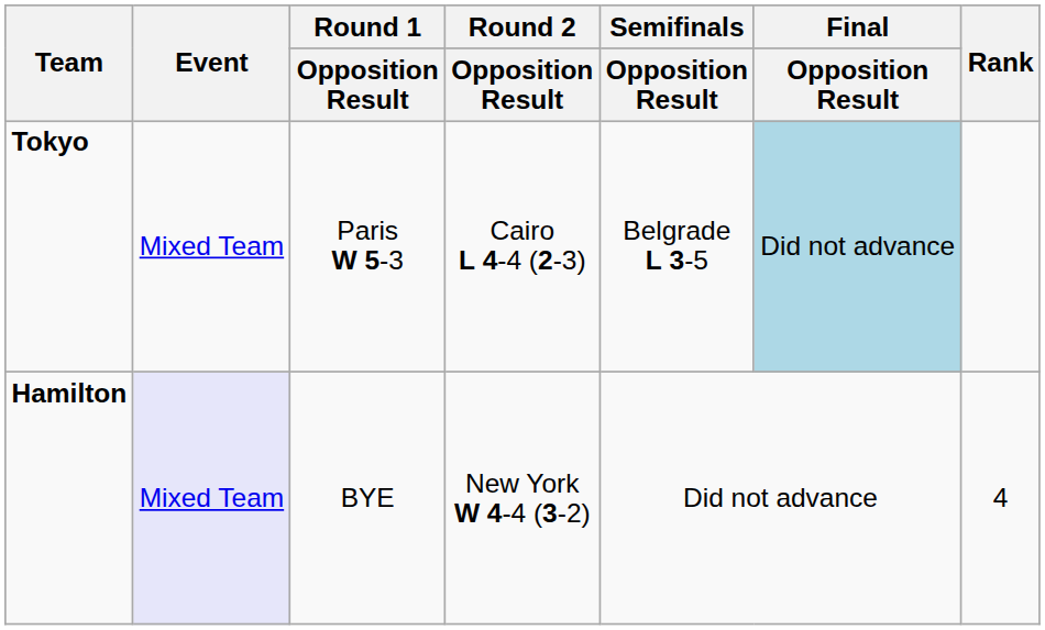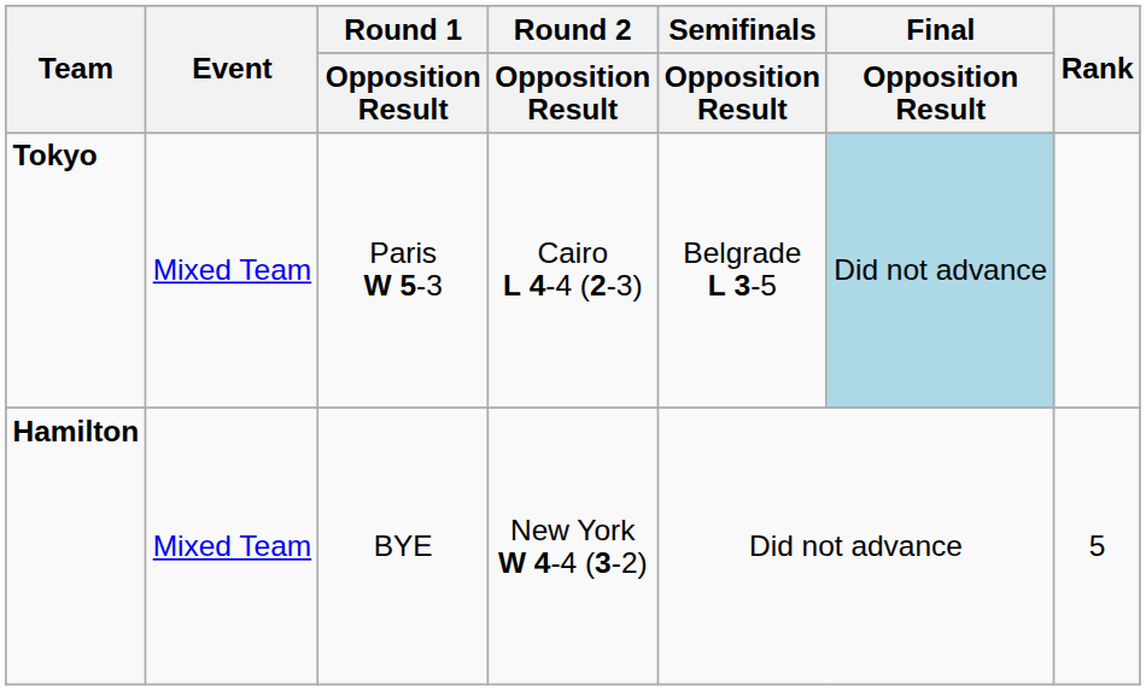 <table class="wikitable" border="1" style="font-size:90%">
 <tr>
 <th rowspan=2>Team</th>
 <th rowspan=2>Event</th>
 <th>Round 1</th>
 <th>Round 2</th>
 <th>Semifinals</th>
 <th>Final</th>
 <th rowspan=2>Rank</th>
 </tr>
 <tr>
 <th>Opposition<br>Result</th>
 <th>Opposition<br>Result</th>
 <th>Opposition<br>Result</th>
 <th>Opposition<br>Result</th>
 </tr>
 <tr>
 <td><strong>Tokyo</strong><br><br><br><br><br><br><br><br></td>
 <td><a href='#'>Mixed Team</a></td>
 <td align=center>Paris <br> <strong>W</strong> <strong>5</strong>-3</td>
 <td align=center>Cairo <br> <strong>L</strong> <strong>4</strong>-4 (<strong>2</strong>-3)</td>
 <td align=center>Belgrade <br> <strong>L</strong> <strong>3</strong>-5</td>
 <td align=center style="background: lightblue;">Did not advance</td>
 <td align=center></td>
 </tr>
 <tr>
 <td><strong>Hamilton</strong><br><br><br><br><br><br><br><br></td>
-<td style="background: lavender;"><a href='#'>Mixed Team</a></td>
+<td><a href='#'>Mixed Team</a></td>
 <td align=center>BYE</td>
 <td align=center>New York <br> <strong>W</strong> <strong>4</strong>-4 (<strong>3</strong>-2)</td>
 <td align=center colspan=2>Did not advance</td>
-<td align=center>4</td>
+<td align=center>5</td>
 </tr>
 </table>
